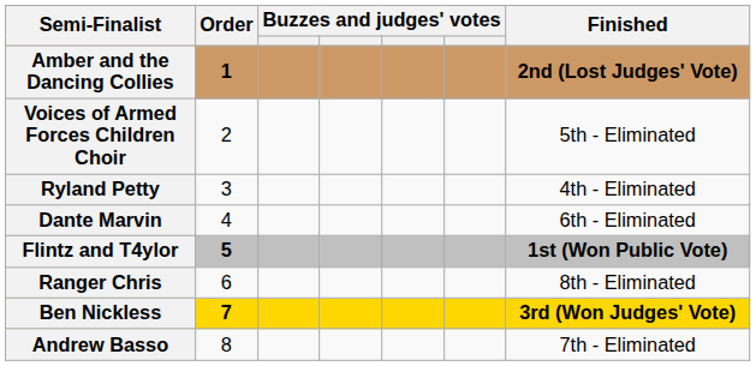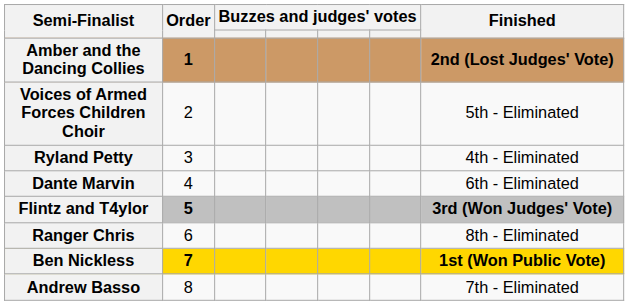 <table class="wikitable plainrowheaders sortable" style="text-align:center;">
 <tr>
 <th scope="col" rowspan="2" class="unsortable" style="width:17em;">Semi-Finalist</th>
 <th scope="col" rowspan="2" style="width:1em;">Order</th>
 <th scope="col" colspan="4" class="unsortable" style="width:24em;">Buzzes and judges' votes</th>
 <th scope="col" rowspan="2" style="width:23em;">Finished</th>
 </tr>
 <tr>
 <th scope="col" class="unsortable" style="width:6em;"></th>
 <th scope="col" class="unsortable" style="width:6em;"></th>
 <th scope="col" class="unsortable" style="width:6em;"></th>
 <th scope="col" class="unsortable" style="width:6em;"></th>
 </tr>
 <tr bgcolor=#c96>
 <th scope="row"><strong>Amber and the Dancing Collies</strong></th>
 <td><strong>1</strong></td>
 <td style="text-align:center;"></td>
 <td style="text-align:center;"></td>
 <td style="text-align:center;"></td>
 <td style="text-align:center;"></td>
 <td><strong>2nd (Lost Judges' Vote)</strong></td>
 </tr>
 <tr>
 <th scope="row">Voices of Armed Forces Children Choir</th>
 <td>2</td>
 <td style="text-align:center;"></td>
 <td style="text-align:center;"></td>
 <td style="text-align:center;"></td>
 <td style="text-align:center;"></td>
 <td>5th - Eliminated</td>
 </tr>
 <tr>
 <th scope="row">Ryland Petty</th>
 <td>3</td>
 <td style="text-align:center;"></td>
 <td style="text-align:center;"></td>
 <td style="text-align:center;"></td>
 <td style="text-align:center;"></td>
 <td>4th - Eliminated</td>
 </tr>
 <tr>
 <th scope="row">Dante Marvin</th>
 <td>4</td>
 <td style="text-align:center;"></td>
 <td style="text-align:center;"></td>
 <td style="text-align:center;"></td>
 <td style="text-align:center;"></td>
 <td>6th - Eliminated</td>
 </tr>
 <tr bgcolor=silver>
 <th scope="row"><strong>Flintz and T4ylor</strong></th>
 <td><strong>5</strong></td>
 <td style="text-align:center;"></td>
 <td style="text-align:center;"></td>
 <td style="text-align:center;"></td>
 <td style="text-align:center;"></td>
-<td><strong>1st (Won Public Vote)</strong></td>
+<td><strong>3rd (Won Judges' Vote)</strong></td>
 </tr>
 <tr>
 <th scope="row">Ranger Chris</th>
 <td>6</td>
 <td style="text-align:center;"></td>
 <td style="text-align:center;"></td>
 <td style="text-align:center;"></td>
 <td style="text-align:center;"></td>
 <td>8th - Eliminated</td>
 </tr>
 <tr bgcolor=gold>
 <th scope="row"><strong>Ben Nickless</strong></th>
 <td><strong>7</strong></td>
 <td style="text-align:center;"></td>
 <td style="text-align:center;"></td>
 <td style="text-align:center;"></td>
 <td style="text-align:center;"></td>
-<td><strong>3rd (Won Judges' Vote)</strong></td>
+<td><strong>1st (Won Public Vote)</strong></td>
 </tr>
 <tr>
 <th scope="row">Andrew Basso</th>
 <td>8</td>
 <td style="text-align:center;"></td>
 <td style="text-align:center;"></td>
 <td style="text-align:center;"></td>
 <td style="text-align:center;"></td>
 <td>7th - Eliminated</td>
 </tr>
 </table>
